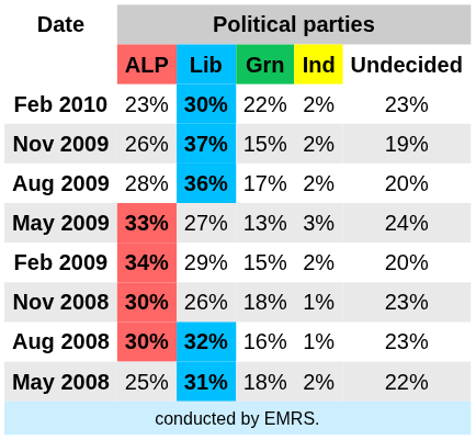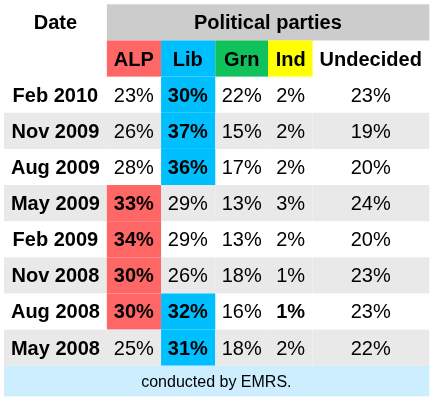 <table class="toccolours" align="left" cellpadding="5" cellspacing="0" style="margin-right: .5em; margin-top: .4em;font-size: 90%;">
 <tr>
 </tr>
 <tr>
 <th style="background-color:#" align="center">Date</th>
 <th style="background-color:#cccccc" align="center" colspan=7>Political parties</th>
 </tr>
 <tr>
 <th style="background-color:#" align="center"></th>
 <th style="background-color:#FF6666" align="center">ALP</th>
 <th style="background-color:#00BFFF" align="center">Lib</th>
 <th style="background-color:#10C25B" align="center">Grn</th>
 <th style="background-color:#FFFF00" align="center">Ind</th>
 <th style="background-color:#" align="center">Undecided</th>
 </tr>
 <tr>
 <th align="center" bgcolor="">Feb 2010</th>
 <td align="center" bgcolor="">23%</td>
 <td align="center" bgcolor="00bfff"><strong>30%</strong></td>
 <td align="center" width="" bgcolor="">22%</td>
 <td align="center" width="" bgcolor="">2%</td>
 <td align="center" width="" bgcolor="">23%</td>
 </tr>
 <tr>
 <th align="center" bgcolor="e9e9e9">Nov 2009</th>
 <td align="center" bgcolor="e9e9e9">26%</td>
 <td align="center" bgcolor="00bfff"><strong>37%</strong></td>
 <td align="center" width="" bgcolor="e9e9e9">15%</td>
 <td align="center" width="" bgcolor="e9e9e9">2%</td>
 <td align="center" width="" bgcolor="e9e9e9">19%</td>
 </tr>
 <tr>
 <th align="center" bgcolor="">Aug 2009</th>
 <td align="center" bgcolor="">28%</td>
 <td align="center" bgcolor="00bfff"><strong>36%</strong></td>
 <td align="center" width="" bgcolor="">17%</td>
 <td align="center" width="" bgcolor="">2%</td>
 <td align="center" width="" bgcolor="">20%</td>
 </tr>
 <tr>
 <th align="center" bgcolor="e9e9e9">May 2009</th>
 <td align="center" bgcolor="ff6666"><strong>33%</strong></td>
-<td align="center" bgcolor="e9e9e9">27%</td>
+<td align="center" bgcolor="e9e9e9">29%</td>
 <td align="center" width="" bgcolor="e9e9e9">13%</td>
 <td align="center" width="" bgcolor="e9e9e9">3%</td>
 <td align="center" width="" bgcolor="e9e9e9">24%</td>
 </tr>
 <tr>
 <th align="center" bgcolor="">Feb 2009</th>
 <td align="center" bgcolor="ff6666"><strong>34%</strong></td>
 <td align="center" bgcolor="">29%</td>
-<td align="center" width="" bgcolor="">15%</td>
+<td align="center" width="" bgcolor="">13%</td>
 <td align="center" width="" bgcolor="">2%</td>
 <td align="center" width="" bgcolor="">20%</td>
 </tr>
 <tr>
 <th align="center" bgcolor="e9e9e9">Nov 2008</th>
 <td align="center" bgcolor="ff6666"><strong>30%</strong></td>
 <td align="center" bgcolor="e9e9e9">26%</td>
 <td align="center" width="" bgcolor="e9e9e9">18%</td>
 <td align="center" width="" bgcolor="e9e9e9">1%</td>
 <td align="center" width="" bgcolor="e9e9e9">23%</td>
 </tr>
 <tr>
 <th align="center" bgcolor="">Aug 2008</th>
 <td align="center" bgcolor="ff6666"><strong>30%</strong></td>
 <td align="center" bgcolor="00bfff"><strong>32%</strong></td>
 <td align="center" width="" bgcolor="">16%</td>
-<td align="center" width="" bgcolor="">1%</td>
+<td align="center" width="" bgcolor=""><strong>1%</strong></td>
 <td align="center" width="" bgcolor="">23%</td>
 </tr>
 <tr>
 <th align="center" bgcolor="e9e9e9">May 2008</th>
 <td align="center" bgcolor="e9e9e9">25%</td>
 <td align="center" bgcolor="00bfff"><strong>31%</strong></td>
 <td align="center" width="" bgcolor="e9e9e9">18%</td>
 <td align="center" width="" bgcolor="e9e9e9">2%</td>
 <td align="center" width="" bgcolor="e9e9e9">22%</td>
 </tr>
 <tr>
 <td style="font-size: 80%" colspan=6 bgcolor="#cceeff" align="center"> conducted by EMRS.</td>
 </tr>
 </table>
